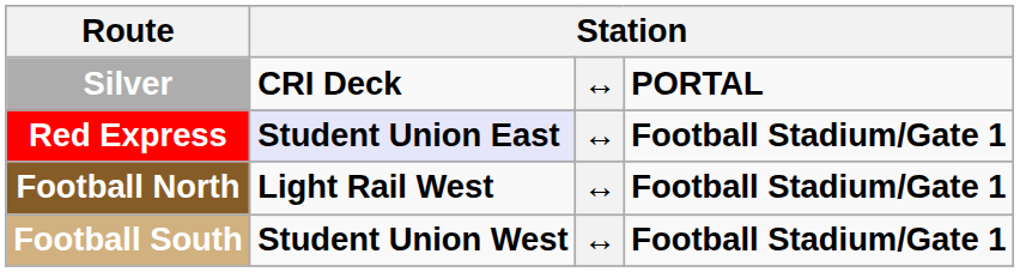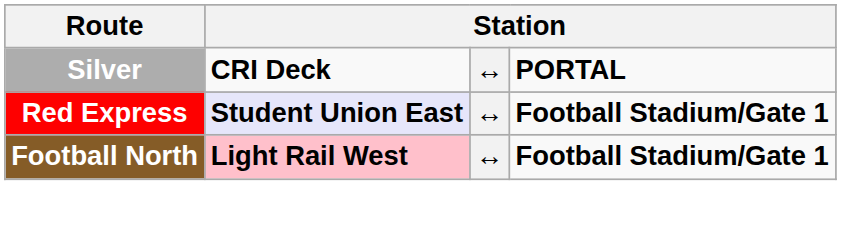 <table class="wikitable">
 <tr>
 <th>Route</th>
 <th colspan="3">Station</th>
 </tr>
 <tr>
 <td style="background:#adadad ; color:white" align="center"><strong>Silver</strong></td>
 <td><strong>CRI Deck</strong></td>
 <th><strong>↔</strong></th>
 <td><strong>PORTAL</strong></td>
 </tr>
 <tr>
 <td style="background:#fe0000 ; color:white" align="center"><strong>Red Express</strong></td>
 <td style="background: lavender;"><strong>Student Union East</strong></td>
 <th><strong>↔</strong></th>
 <td><strong>Football Stadium/Gate 1</strong></td>
 </tr>
 <tr>
 <td style="background:#855c27 ; color:white" align="center"><strong>Football North</strong></td>
-<td><strong>Light Rail West</strong></td>
-<th><strong>↔</strong></th>
-<td><strong>Football Stadium/Gate 1</strong></td>
-</tr>
-<tr>
-<td style="background:#d1b180 ; color:white" align="center"><strong>Football South</strong></td>
-<td><strong>Student Union West</strong></td>
+<td style="background: pink;"><strong>Light Rail West</strong></td>
 <th><strong>↔</strong></th>
 <td><strong>Football Stadium/Gate 1</strong></td>
 </tr>
 </table>
